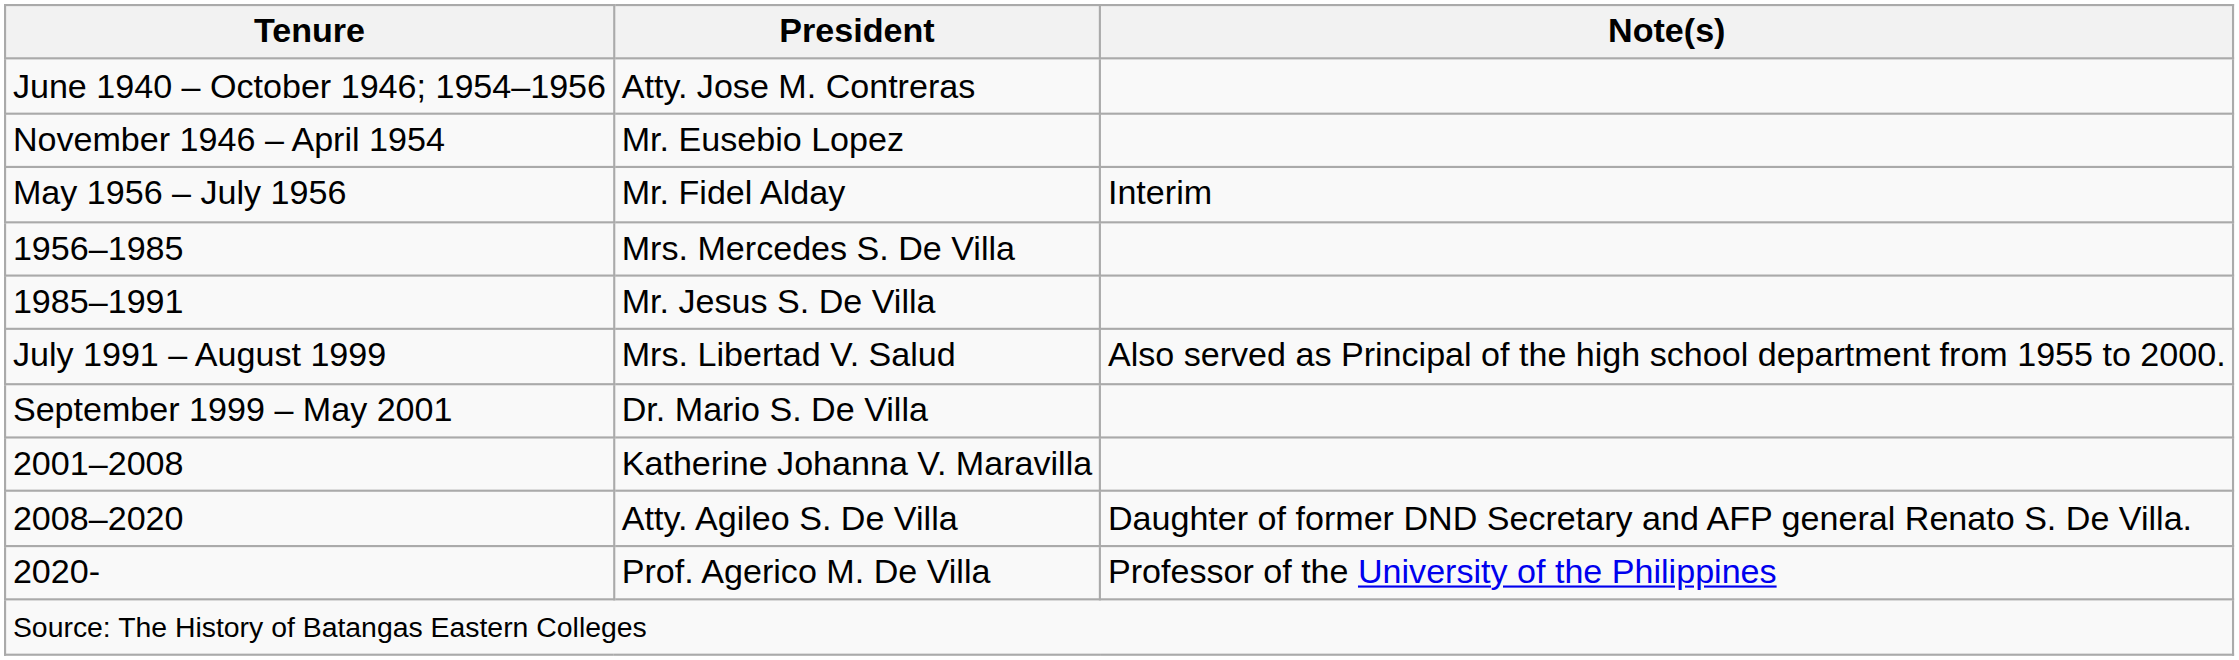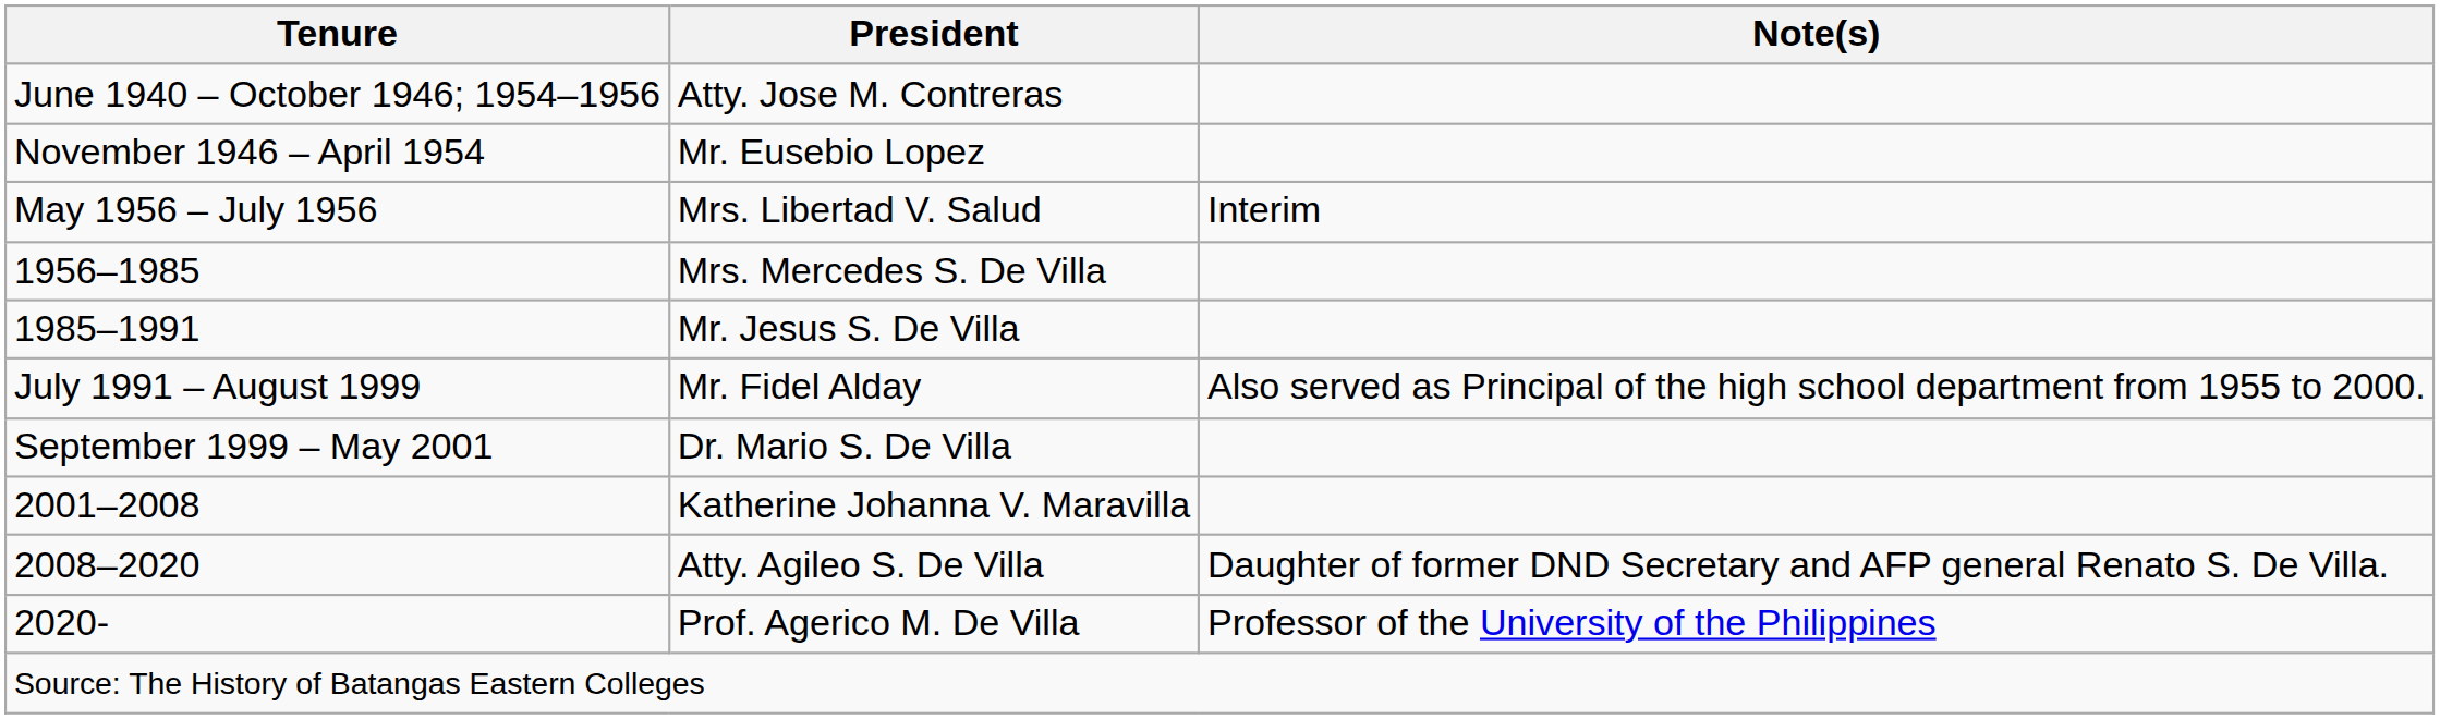 <table class="wikitable">
 <tr>
 <th>Tenure</th>
 <th>President</th>
 <th>Note(s)</th>
 </tr>
 <tr>
 <td>June 1940 – October 1946; 1954–1956</td>
 <td>Atty. Jose M. Contreras</td>
 <td></td>
 </tr>
 <tr>
 <td>November 1946 – April 1954</td>
 <td>Mr. Eusebio Lopez</td>
 <td></td>
 </tr>
 <tr>
 <td>May 1956 – July 1956</td>
-<td>Mr. Fidel Alday</td>
+<td>Mrs. Libertad V. Salud</td>
 <td>Interim</td>
 </tr>
 <tr>
 <td>1956–1985</td>
 <td>Mrs. Mercedes S. De Villa</td>
 <td></td>
 </tr>
 <tr>
 <td>1985–1991</td>
 <td>Mr. Jesus S. De Villa</td>
 <td></td>
 </tr>
 <tr>
 <td>July 1991 – August 1999</td>
-<td>Mrs. Libertad V. Salud</td>
+<td>Mr. Fidel Alday</td>
 <td>Also served as Principal of the high school department from 1955 to 2000.</td>
 </tr>
 <tr>
 <td>September 1999 – May 2001</td>
 <td>Dr. Mario S. De Villa</td>
 <td></td>
 </tr>
 <tr>
 <td>2001–2008</td>
 <td>Katherine Johanna V. Maravilla</td>
 <td></td>
 </tr>
 <tr>
 <td>2008–2020</td>
 <td>Atty. Agileo S. De Villa</td>
 <td>Daughter of former DND Secretary and AFP general Renato S. De Villa.</td>
 </tr>
 <tr>
 <td>2020-</td>
 <td>Prof. Agerico M. De Villa</td>
 <td>Professor of the <a href='#'>University of the Philippines</a></td>
 </tr>
 <tr>
 <td colspan=7><small>Source: The History of Batangas Eastern Colleges</small></td>
 </tr>
 </table>
